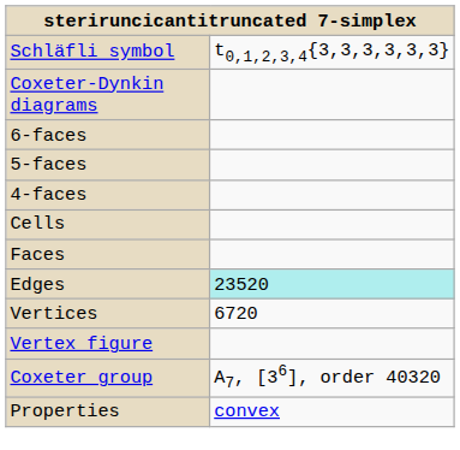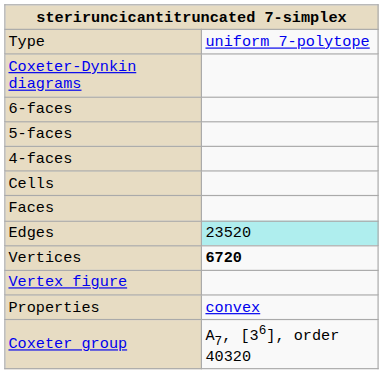 <table class="wikitable" align="right" style="margin-left:10px" width="320">
 <tr>
 <th style="background:#e7dcc3;" colspan="2">steriruncicantitruncated 7-simplex</th>
 </tr>
 <tr>
-<td style="background:#e7dcc3;"><a href='#'>Schläfli symbol</a></td>
-<td>t<sub>0,1,2,3,4</sub>{3,3,3,3,3,3}</td>
+<td style="background:#e7dcc3;">Type</td>
+<td><a href='#'>uniform 7-polytope</a></td>
 </tr>
 <tr>
 <td style="background:#e7dcc3;"><a href='#'>Coxeter-Dynkin diagrams</a></td>
 <td></td>
 </tr>
 <tr>
 <td style="background:#e7dcc3;">6-faces</td>
 <td></td>
 </tr>
 <tr>
 <td style="background:#e7dcc3;">5-faces</td>
 <td></td>
 </tr>
 <tr>
 <td style="background:#e7dcc3;">4-faces</td>
 <td></td>
 </tr>
 <tr>
 <td style="background:#e7dcc3;">Cells</td>
 <td></td>
 </tr>
 <tr>
 <td style="background:#e7dcc3;">Faces</td>
 <td></td>
 </tr>
 <tr>
 <td style="background:#e7dcc3;">Edges</td>
 <td style="background: paleturquoise;">23520</td>
 </tr>
 <tr>
 <td style="background:#e7dcc3;">Vertices</td>
-<td>6720</td>
+<td><strong>6720</strong></td>
 </tr>
 <tr>
 <td style="background:#e7dcc3;"><a href='#'>Vertex figure</a></td>
 <td></td>
 </tr>
 <tr>
+<td style="background:#e7dcc3;">Properties</td>
+<td><a href='#'>convex</a></td>
+</tr>
+<tr>
 <td style="background:#e7dcc3;"><a href='#'>Coxeter group</a></td>
 <td>A<sub>7</sub>, [3<sup>6</sup>], order 40320</td>
 </tr>
-<tr>
-<td style="background:#e7dcc3;">Properties</td>
-<td><a href='#'>convex</a></td>
-</tr>
 </table>
